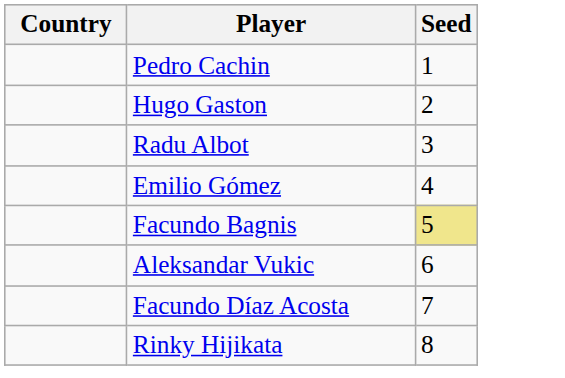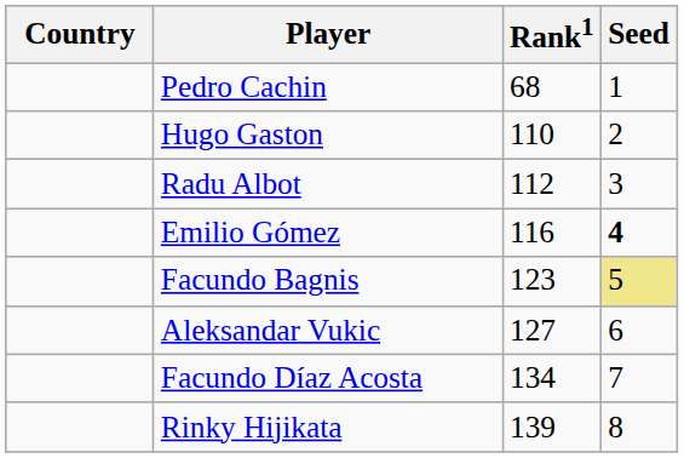 <table class="sortable wikitable">
 <tr>
 <th width="70">Country</th>
 <th width="175">Player</th>
+<th>Rank<sup>1</sup></th>
 <th>Seed</th>
 </tr>
 <tr>
 <td></td>
 <td><a href='#'>Pedro Cachin</a></td>
+<td>68</td>
 <td>1</td>
 </tr>
 <tr>
 <td></td>
 <td><a href='#'>Hugo Gaston</a></td>
+<td>110</td>
 <td>2</td>
 </tr>
 <tr>
 <td></td>
 <td><a href='#'>Radu Albot</a></td>
+<td>112</td>
 <td>3</td>
 </tr>
 <tr>
 <td></td>
 <td><a href='#'>Emilio Gómez</a></td>
-<td>4</td>
+<td>116</td>
+<td><strong>4</strong></td>
 </tr>
 <tr>
 <td></td>
 <td><a href='#'>Facundo Bagnis</a></td>
+<td>123</td>
 <td style="background: khaki;">5</td>
 </tr>
 <tr>
 <td></td>
 <td><a href='#'>Aleksandar Vukic</a></td>
+<td>127</td>
 <td>6</td>
 </tr>
 <tr>
 <td></td>
 <td><a href='#'>Facundo Díaz Acosta</a></td>
+<td>134</td>
 <td>7</td>
 </tr>
 <tr>
 <td></td>
 <td><a href='#'>Rinky Hijikata</a></td>
+<td>139</td>
 <td>8</td>
 </tr>
 </table>
